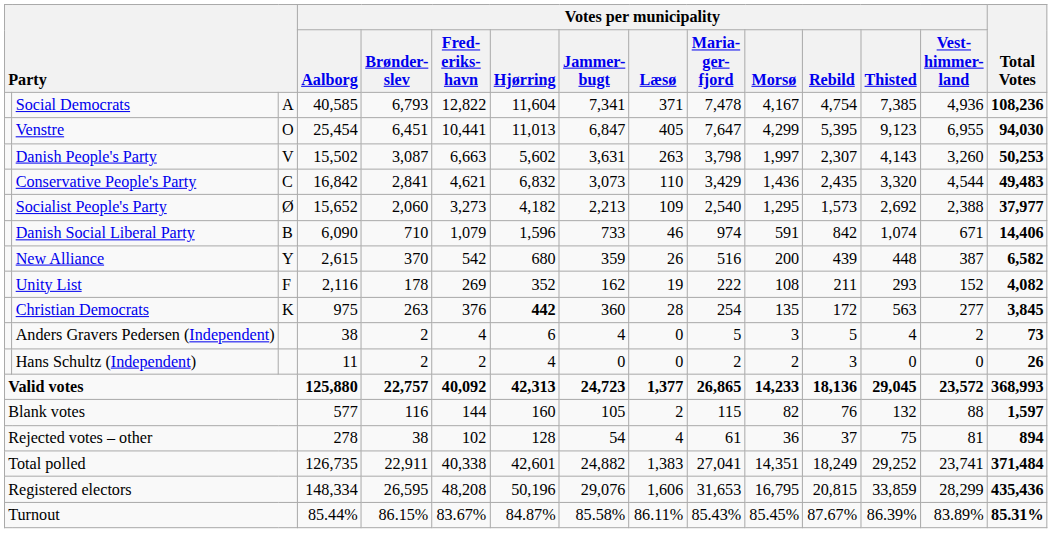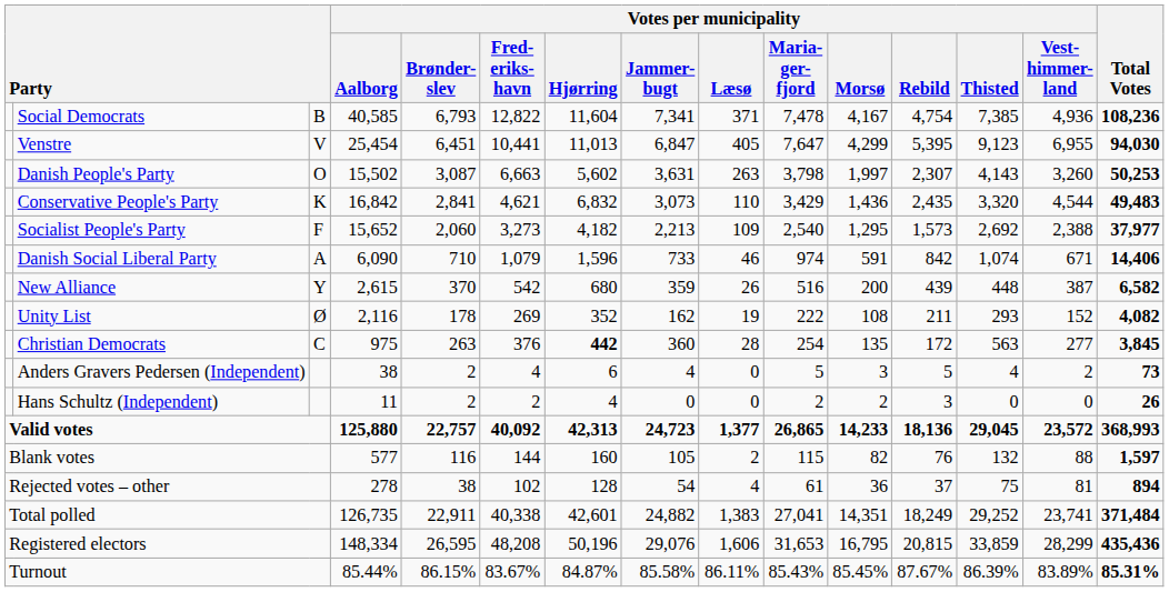 <table class="wikitable" border="1" style="text-align:right;">
 <tr>
 <th style="text-align:left;" valign=bottom rowspan=2 colspan=3>Party</th>
 <th colspan=11>Votes per municipality</th>
 <th align=center valign=bottom rowspan=2 width="50">Total Votes</th>
 </tr>
 <tr>
 <th align=center valign=bottom width="50"><a href='#'>Aalborg</a></th>
 <th align=center valign=bottom width="50"><a href='#'>Brønder- slev</a></th>
 <th align=center valign=bottom width="50"><a href='#'>Fred- eriks- havn</a></th>
 <th align=center valign=bottom width="50"><a href='#'>Hjørring</a></th>
 <th align=center valign=bottom width="50"><a href='#'>Jammer- bugt</a></th>
 <th align=center valign=bottom width="50"><a href='#'>Læsø</a></th>
 <th align=center valign=bottom width="50"><a href='#'>Maria- ger- fjord</a></th>
 <th align=center valign=bottom width="50"><a href='#'>Morsø</a></th>
 <th align=center valign=bottom width="50"><a href='#'>Rebild</a></th>
 <th align=center valign=bottom width="50"><a href='#'>Thisted</a></th>
 <th align=center valign=bottom width="50"><a href='#'>Vest- himmer- land</a></th>
 </tr>
 <tr>
 <td></td>
 <td align=left><a href='#'>Social Democrats</a></td>
-<td align=left>A</td>
+<td align=left>B</td>
 <td>40,585</td>
 <td>6,793</td>
 <td>12,822</td>
 <td>11,604</td>
 <td>7,341</td>
 <td>371</td>
 <td>7,478</td>
 <td>4,167</td>
 <td>4,754</td>
 <td>7,385</td>
 <td>4,936</td>
 <td><strong>108,236</strong></td>
 </tr>
 <tr>
 <td></td>
 <td align=left><a href='#'>Venstre</a></td>
-<td align=left>O</td>
+<td align=left>V</td>
 <td>25,454</td>
 <td>6,451</td>
 <td>10,441</td>
 <td>11,013</td>
 <td>6,847</td>
 <td>405</td>
 <td>7,647</td>
 <td>4,299</td>
 <td>5,395</td>
 <td>9,123</td>
 <td>6,955</td>
 <td><strong>94,030</strong></td>
 </tr>
 <tr>
 <td></td>
 <td align=left><a href='#'>Danish People's Party</a></td>
-<td align=left>V</td>
+<td align=left>O</td>
 <td>15,502</td>
 <td>3,087</td>
 <td>6,663</td>
 <td>5,602</td>
 <td>3,631</td>
 <td>263</td>
 <td>3,798</td>
 <td>1,997</td>
 <td>2,307</td>
 <td>4,143</td>
 <td>3,260</td>
 <td><strong>50,253</strong></td>
 </tr>
 <tr>
 <td></td>
 <td align=left style="white-space: nowrap;"><a href='#'>Conservative People's Party</a></td>
-<td align=left>C</td>
+<td align=left>K</td>
 <td>16,842</td>
 <td>2,841</td>
 <td>4,621</td>
 <td>6,832</td>
 <td>3,073</td>
 <td>110</td>
 <td>3,429</td>
 <td>1,436</td>
 <td>2,435</td>
 <td>3,320</td>
 <td>4,544</td>
 <td><strong>49,483</strong></td>
 </tr>
 <tr>
 <td></td>
 <td align=left><a href='#'>Socialist People's Party</a></td>
-<td align=left>Ø</td>
+<td align=left>F</td>
 <td>15,652</td>
 <td>2,060</td>
 <td>3,273</td>
 <td>4,182</td>
 <td>2,213</td>
 <td>109</td>
 <td>2,540</td>
 <td>1,295</td>
 <td>1,573</td>
 <td>2,692</td>
 <td>2,388</td>
 <td><strong>37,977</strong></td>
 </tr>
 <tr>
 <td></td>
 <td align=left><a href='#'>Danish Social Liberal Party</a></td>
-<td align=left>B</td>
+<td align=left>A</td>
 <td>6,090</td>
 <td>710</td>
 <td>1,079</td>
 <td>1,596</td>
 <td>733</td>
 <td>46</td>
 <td>974</td>
 <td>591</td>
 <td>842</td>
 <td>1,074</td>
 <td>671</td>
 <td><strong>14,406</strong></td>
 </tr>
 <tr>
 <td></td>
 <td align=left><a href='#'>New Alliance</a></td>
 <td align=left>Y</td>
 <td>2,615</td>
 <td>370</td>
 <td>542</td>
 <td>680</td>
 <td>359</td>
 <td>26</td>
 <td>516</td>
 <td>200</td>
 <td>439</td>
 <td>448</td>
 <td>387</td>
 <td><strong>6,582</strong></td>
 </tr>
 <tr>
 <td></td>
 <td align=left><a href='#'>Unity List</a></td>
-<td align=left>F</td>
+<td align=left>Ø</td>
 <td>2,116</td>
 <td>178</td>
 <td>269</td>
 <td>352</td>
 <td>162</td>
 <td>19</td>
 <td>222</td>
 <td>108</td>
 <td>211</td>
 <td>293</td>
 <td>152</td>
 <td><strong>4,082</strong></td>
 </tr>
 <tr>
 <td></td>
 <td align=left><a href='#'>Christian Democrats</a></td>
-<td align=left>K</td>
+<td align=left>C</td>
 <td>975</td>
 <td>263</td>
 <td>376</td>
 <td><strong>442</strong></td>
 <td>360</td>
 <td>28</td>
 <td>254</td>
 <td>135</td>
 <td>172</td>
 <td>563</td>
 <td>277</td>
 <td><strong>3,845</strong></td>
 </tr>
 <tr>
 <td></td>
 <td align=left>Anders Gravers Pedersen (<a href='#'>Independent</a>)</td>
 <td></td>
 <td>38</td>
 <td>2</td>
 <td>4</td>
 <td>6</td>
 <td>4</td>
 <td>0</td>
 <td>5</td>
 <td>3</td>
 <td>5</td>
 <td>4</td>
 <td>2</td>
 <td><strong>73</strong></td>
 </tr>
 <tr>
 <td></td>
 <td align=left>Hans Schultz (<a href='#'>Independent</a>)</td>
 <td></td>
 <td>11</td>
 <td>2</td>
 <td>2</td>
 <td>4</td>
 <td>0</td>
 <td>0</td>
 <td>2</td>
 <td>2</td>
 <td>3</td>
 <td>0</td>
 <td>0</td>
 <td><strong>26</strong></td>
 </tr>
 <tr style="font-weight:bold">
 <td align=left colspan=3>Valid votes</td>
 <td>125,880</td>
 <td>22,757</td>
 <td>40,092</td>
 <td>42,313</td>
 <td>24,723</td>
 <td>1,377</td>
 <td>26,865</td>
 <td>14,233</td>
 <td>18,136</td>
 <td>29,045</td>
 <td>23,572</td>
 <td>368,993</td>
 </tr>
 <tr>
 <td align=left colspan=3>Blank votes</td>
 <td>577</td>
 <td>116</td>
 <td>144</td>
 <td>160</td>
 <td>105</td>
 <td>2</td>
 <td>115</td>
 <td>82</td>
 <td>76</td>
 <td>132</td>
 <td>88</td>
 <td><strong>1,597</strong></td>
 </tr>
 <tr>
 <td align=left colspan=3>Rejected votes – other</td>
 <td>278</td>
 <td>38</td>
 <td>102</td>
 <td>128</td>
 <td>54</td>
 <td>4</td>
 <td>61</td>
 <td>36</td>
 <td>37</td>
 <td>75</td>
 <td>81</td>
 <td><strong>894</strong></td>
 </tr>
 <tr>
 <td align=left colspan=3>Total polled</td>
 <td>126,735</td>
 <td>22,911</td>
 <td>40,338</td>
 <td>42,601</td>
 <td>24,882</td>
 <td>1,383</td>
 <td>27,041</td>
 <td>14,351</td>
 <td>18,249</td>
 <td>29,252</td>
 <td>23,741</td>
 <td><strong>371,484</strong></td>
 </tr>
 <tr>
 <td align=left colspan=3>Registered electors</td>
 <td>148,334</td>
 <td>26,595</td>
 <td>48,208</td>
 <td>50,196</td>
 <td>29,076</td>
 <td>1,606</td>
 <td>31,653</td>
 <td>16,795</td>
 <td>20,815</td>
 <td>33,859</td>
 <td>28,299</td>
 <td><strong>435,436</strong></td>
 </tr>
 <tr>
 <td align=left colspan=3>Turnout</td>
 <td>85.44%</td>
 <td>86.15%</td>
 <td>83.67%</td>
 <td>84.87%</td>
 <td>85.58%</td>
 <td>86.11%</td>
 <td>85.43%</td>
 <td>85.45%</td>
 <td>87.67%</td>
 <td>86.39%</td>
 <td>83.89%</td>
 <td><strong>85.31%</strong></td>
 </tr>
 </table>
